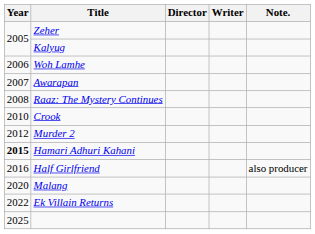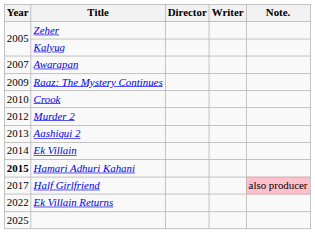 <table class="wikitable sortable">
 <tr>
 <th>Year</th>
 <th>Title</th>
 <th>Director</th>
 <th>Writer</th>
 <th>Note.</th>
 </tr>
 <tr>
 <td rowspan="2">2005</td>
 <td><em><a href='#'>Zeher</a></em></td>
 <td></td>
 <td></td>
 <td></td>
 </tr>
 <tr>
 <td><em><a href='#'>Kalyug</a></em></td>
 <td></td>
 <td></td>
 <td></td>
 </tr>
 <tr>
-<td>2006</td>
-<td><em><a href='#'>Woh Lamhe</a></em></td>
-<td></td>
-<td></td>
-<td></td>
-</tr>
-<tr>
 <td>2007</td>
 <td><em><a href='#'>Awarapan</a></em></td>
 <td></td>
 <td></td>
 <td></td>
 </tr>
 <tr>
-<td>2008</td>
+<td>2009</td>
 <td><em><a href='#'>Raaz: The Mystery Continues</a></em></td>
 <td></td>
 <td></td>
 <td></td>
 </tr>
 <tr>
 <td>2010</td>
 <td><em><a href='#'>Crook</a></em></td>
 <td></td>
 <td></td>
 <td></td>
 </tr>
 <tr>
 <td>2012</td>
 <td><em><a href='#'>Murder 2</a></em></td>
 <td></td>
 <td></td>
 <td></td>
 </tr>
 <tr>
+<td>2013</td>
+<td><em><a href='#'>Aashiqui 2</a></em></td>
+<td></td>
+<td></td>
+<td></td>
+</tr>
+<tr>
+<td>2014</td>
+<td><em><a href='#'>Ek Villain</a></em></td>
+<td></td>
+<td></td>
+<td></td>
+</tr>
+<tr>
 <td><strong>2015</strong></td>
 <td><em><a href='#'>Hamari Adhuri Kahani</a></em></td>
 <td></td>
 <td></td>
 <td></td>
 </tr>
 <tr>
-<td>2016</td>
+<td>2017</td>
 <td><em><a href='#'>Half Girlfriend</a></em></td>
 <td></td>
 <td></td>
-<td>also producer</td>
-</tr>
-<tr>
-<td>2020</td>
-<td><em><a href='#'>Malang</a></em></td>
-<td></td>
-<td></td>
-<td></td>
+<td style="background: pink;">also producer</td>
 </tr>
 <tr>
 <td>2022</td>
 <td><em><a href='#'>Ek Villain Returns</a></em></td>
 <td></td>
 <td></td>
 <td></td>
 </tr>
 <tr>
 <td>2025</td>
 <td></td>
 <td></td>
 <td></td>
 <td></td>
 </tr>
 </table>
